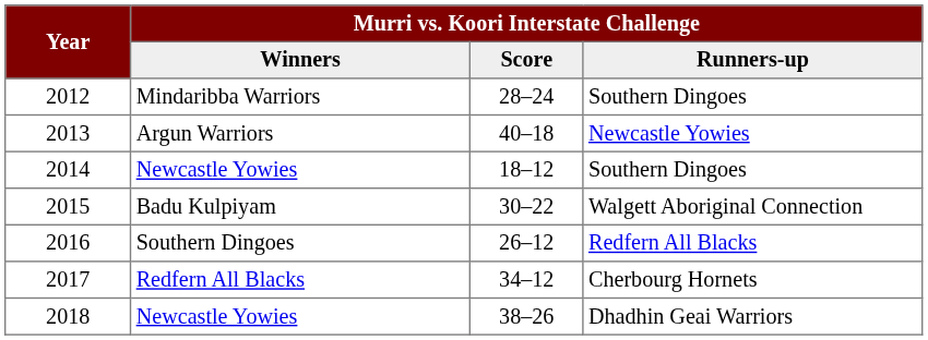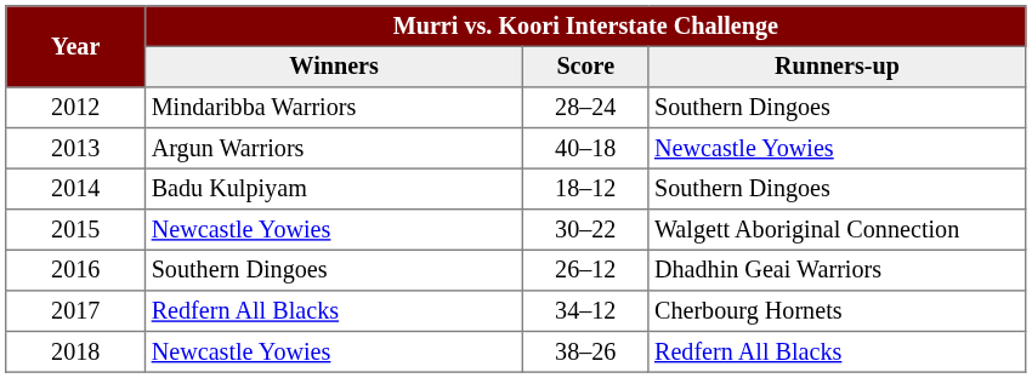 <table border=1 style="border-collapse:collapse; font-size:90%;" cellpadding=3 cellspacing=0 width=68%>
 <tr style="background:#800000; color:white">
 <th rowspan=2 width=10%>Year</th>
 <th rowspan=1 colspan=3>Murri vs. Koori Interstate Challenge</th>
 </tr>
 <tr bgcolor=#EFEFEF>
 <th rowspan=1 width=27%>Winners</th>
 <th rowspan=1 width=9%>Score</th>
 <th rowspan=1 width=27%>Runners-up</th>
 </tr>
 <tr align="center" bgcolor=#FFFFFF>
 <td>2012</td>
 <td align=left>Mindaribba Warriors</td>
 <td>28–24</td>
 <td align=left>Southern Dingoes</td>
 </tr>
 <tr align="center" bgcolor=#FFFFFF>
 <td>2013</td>
 <td align=left>Argun Warriors</td>
 <td>40–18</td>
 <td align=left><a href='#'>Newcastle Yowies</a></td>
 </tr>
 <tr align="center" bgcolor=#FFFFFF>
 <td>2014</td>
-<td align=left><a href='#'>Newcastle Yowies</a></td>
+<td align=left>Badu Kulpiyam</td>
 <td>18–12</td>
 <td align=left>Southern Dingoes</td>
 </tr>
 <tr align="center" bgcolor=#FFFFFF>
 <td>2015</td>
-<td align=left>Badu Kulpiyam</td>
+<td align=left><a href='#'>Newcastle Yowies</a></td>
 <td>30–22</td>
 <td align=left>Walgett Aboriginal Connection</td>
 </tr>
 <tr align="center" bgcolor=#FFFFFF>
 <td>2016</td>
 <td align=left>Southern Dingoes</td>
 <td>26–12</td>
-<td align=left><a href='#'>Redfern All Blacks</a></td>
+<td align=left>Dhadhin Geai Warriors</td>
 </tr>
 <tr align="center" bgcolor=#FFFFFF>
 <td>2017</td>
 <td align=left><a href='#'>Redfern All Blacks</a></td>
 <td>34–12</td>
 <td align=left>Cherbourg Hornets</td>
 </tr>
 <tr align="center" bgcolor=#FFFFFF>
 <td>2018</td>
 <td align=left><a href='#'>Newcastle Yowies</a></td>
 <td>38–26</td>
-<td align=left>Dhadhin Geai Warriors</td>
+<td align=left><a href='#'>Redfern All Blacks</a></td>
 </tr>
 </table>
